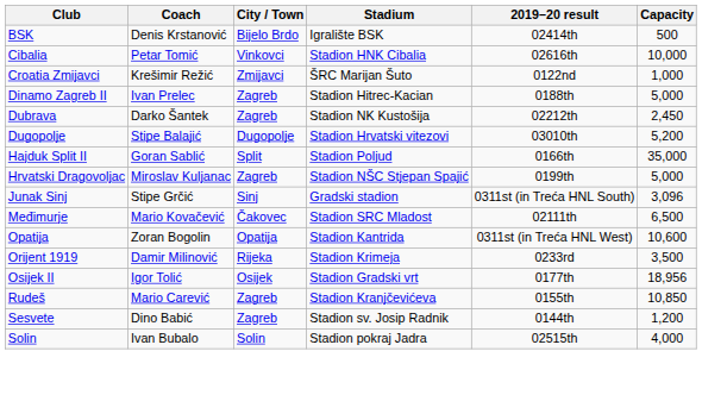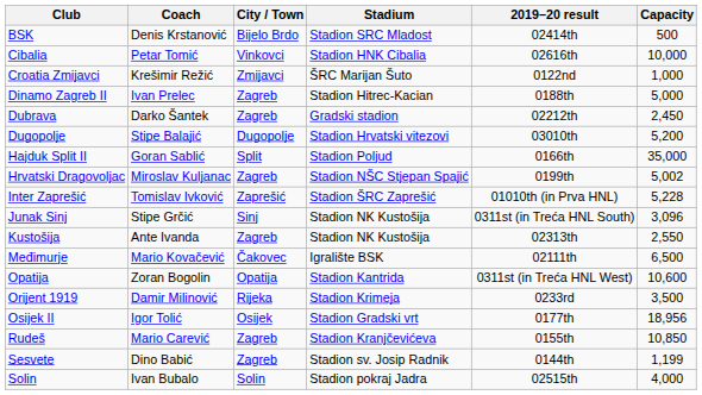 <table class="wikitable sortable">
 <tr>
 <th>Club</th>
 <th>Coach</th>
 <th>City / Town</th>
 <th>Stadium</th>
 <th>2019–20 result</th>
 <th>Capacity</th>
 </tr>
 <tr>
 <td><a href='#'>BSK</a></td>
 <td> Denis Krstanović</td>
 <td><a href='#'>Bijelo Brdo</a></td>
-<td>Igralište BSK</td>
+<td><a href='#'>Stadion SRC Mladost</a></td>
 <td style="text-align:center;"><span>024</span>14th</td>
 <td align="center">500</td>
 </tr>
 <tr>
 <td><a href='#'>Cibalia</a></td>
 <td> <a href='#'>Petar Tomić</a></td>
 <td><a href='#'>Vinkovci</a></td>
 <td><a href='#'>Stadion HNK Cibalia</a></td>
 <td style="text-align:center;"><span>026</span>16th</td>
 <td align="center">10,000</td>
 </tr>
 <tr>
 <td><a href='#'>Croatia Zmijavci</a></td>
 <td> Krešimir Režić</td>
 <td><a href='#'>Zmijavci</a></td>
 <td>ŠRC Marijan Šuto</td>
 <td style="text-align:center;"><span>012</span>2nd</td>
 <td align="center">1,000</td>
 </tr>
 <tr>
 <td><a href='#'>Dinamo Zagreb II</a></td>
 <td> <a href='#'>Ivan Prelec</a></td>
 <td><a href='#'>Zagreb</a></td>
 <td>Stadion Hitrec-Kacian</td>
 <td style="text-align:center;"><span>018</span>8th</td>
 <td align="center">5,000</td>
 </tr>
 <tr>
 <td><a href='#'>Dubrava</a></td>
 <td> Darko Šantek</td>
 <td><a href='#'>Zagreb</a></td>
-<td>Stadion NK Kustošija</td>
+<td><a href='#'>Gradski stadion</a></td>
 <td style="text-align:center;"><span>022</span>12th</td>
 <td align="center">2,450</td>
 </tr>
 <tr>
 <td><a href='#'>Dugopolje</a></td>
 <td> <a href='#'>Stipe Balajić</a></td>
 <td><a href='#'>Dugopolje</a></td>
 <td><a href='#'>Stadion Hrvatski vitezovi</a></td>
 <td style="text-align:center;"><span>030</span>10th</td>
 <td align="center">5,200</td>
 </tr>
 <tr>
 <td><a href='#'>Hajduk Split II</a></td>
 <td> <a href='#'>Goran Sablić</a></td>
 <td><a href='#'>Split</a></td>
 <td><a href='#'>Stadion Poljud</a></td>
 <td style="text-align:center;"><span>016</span>6th</td>
 <td align="center">35,000</td>
 </tr>
 <tr>
 <td><a href='#'>Hrvatski Dragovoljac</a></td>
 <td> <a href='#'>Miroslav Kuljanac</a></td>
 <td><a href='#'>Zagreb</a></td>
 <td><a href='#'>Stadion NŠC Stjepan Spajić</a></td>
 <td style="text-align:center;"><span>019</span>9th</td>
-<td align="center">5,000</td>
+<td align="center">5,002</td>
+</tr>
+<tr>
+<td><a href='#'>Inter Zaprešić</a></td>
+<td> <a href='#'>Tomislav Ivković</a></td>
+<td><a href='#'>Zaprešić</a></td>
+<td><a href='#'>Stadion ŠRC Zaprešić</a></td>
+<td style="text-align:center;"><span>010</span>10th (in Prva HNL)</td>
+<td align="center">5,228</td>
 </tr>
 <tr>
 <td><a href='#'>Junak Sinj</a></td>
 <td> Stipe Grčić</td>
 <td><a href='#'>Sinj</a></td>
-<td><a href='#'>Gradski stadion</a></td>
+<td>Stadion NK Kustošija</td>
 <td style="text-align:center;"><span>031</span>1st (in Treća HNL South)</td>
 <td align="center">3,096</td>
+</tr>
+<tr>
+<td><a href='#'>Kustošija</a></td>
+<td> Ante Ivanda</td>
+<td><a href='#'>Zagreb</a></td>
+<td>Stadion NK Kustošija</td>
+<td style="text-align:center;"><span>023</span>13th</td>
+<td align="center">2,550</td>
 </tr>
 <tr>
 <td><a href='#'>Međimurje</a></td>
 <td> <a href='#'>Mario Kovačević</a></td>
 <td><a href='#'>Čakovec</a></td>
-<td><a href='#'>Stadion SRC Mladost</a></td>
+<td>Igralište BSK</td>
 <td style="text-align:center;"><span>021</span>11th</td>
 <td align="center">6,500</td>
 </tr>
 <tr>
 <td><a href='#'>Opatija</a></td>
 <td> Zoran Bogolin</td>
 <td><a href='#'>Opatija</a></td>
 <td><a href='#'>Stadion Kantrida</a></td>
 <td style="text-align:center;"><span>031</span>1st (in Treća HNL West)</td>
 <td align="center">10,600</td>
 </tr>
 <tr>
 <td><a href='#'>Orijent 1919</a></td>
 <td> <a href='#'>Damir Milinović</a></td>
 <td><a href='#'>Rijeka</a></td>
 <td><a href='#'>Stadion Krimeja</a></td>
 <td style="text-align:center;"><span>023</span>3rd</td>
 <td align="center">3,500</td>
 </tr>
 <tr>
 <td><a href='#'>Osijek II</a></td>
 <td> <a href='#'>Igor Tolić</a></td>
 <td><a href='#'>Osijek</a></td>
 <td><a href='#'>Stadion Gradski vrt</a></td>
 <td style="text-align:center;"><span>017</span>7th</td>
 <td align="center">18,956</td>
 </tr>
 <tr>
 <td><a href='#'>Rudeš</a></td>
 <td> <a href='#'>Mario Carević</a></td>
 <td><a href='#'>Zagreb</a></td>
 <td><a href='#'>Stadion Kranjčevićeva</a></td>
 <td style="text-align:center;"><span>015</span>5th</td>
 <td align="center">10,850</td>
 </tr>
 <tr>
 <td><a href='#'>Sesvete</a></td>
 <td> Dino Babić</td>
 <td><a href='#'>Zagreb</a></td>
 <td>Stadion sv. Josip Radnik</td>
 <td style="text-align:center;"><span>014</span>4th</td>
-<td align="center">1,200</td>
+<td align="center">1,199</td>
 </tr>
 <tr>
 <td><a href='#'>Solin</a></td>
 <td> Ivan Bubalo</td>
 <td><a href='#'>Solin</a></td>
 <td>Stadion pokraj Jadra</td>
 <td style="text-align:center;"><span>025</span>15th</td>
 <td align="center">4,000</td>
 </tr>
 </table>
